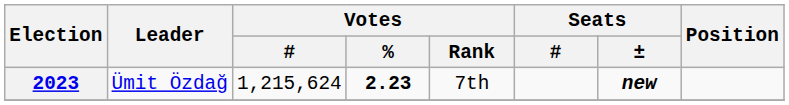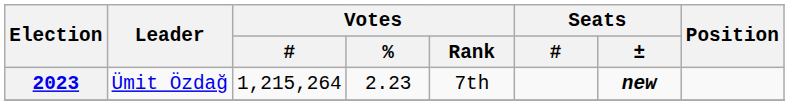 <table class=wikitable style="text-align:center">
 <tr>
 <th rowspan=2>Election</th>
 <th rowspan=2>Leader</th>
 <th colspan=3>Votes</th>
 <th colspan=2>Seats</th>
 <th rowspan=2>Position</th>
 </tr>
 <tr>
 <th style="width:50px">#</th>
 <th style="width:50px">%</th>
 <th style="width:50px">Rank</th>
 <th style="width:50px">#</th>
 <th style="width:50px">±</th>
 </tr>
 <tr>
 <th><a href='#'>2023</a></th>
 <td><a href='#'>Ümit Özdağ</a></td>
-<td>1,215,624</td>
-<td><strong>2.23</strong></td>
+<td>1,215,264</td>
+<td>2.23</td>
 <td>7th</td>
 <td style="text-align:center;"><strong></strong></td>
 <td><strong><em>new</em></strong></td>
 <td></td>
 </tr>
 <tr>
 </tr>
 </table>
